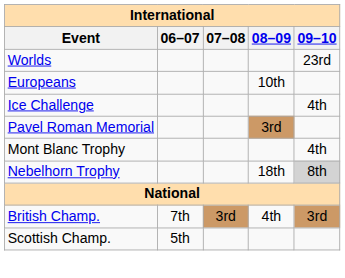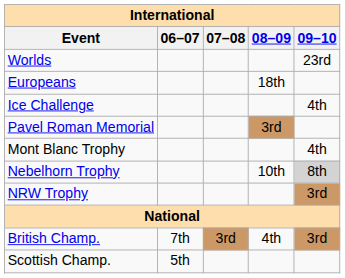 <table class="wikitable" style="text-align:center">
 <tr>
 <th style="background-color: #ffdead; " colspan=5 align=center><strong>International</strong></th>
 </tr>
 <tr>
 <th>Event</th>
 <th>06–07</th>
 <th>07–08</th>
 <th><a href='#'>08–09</a></th>
 <th><a href='#'>09–10</a></th>
 </tr>
 <tr>
 <td align=left><a href='#'>Worlds</a></td>
 <td></td>
 <td></td>
 <td></td>
 <td>23rd</td>
 </tr>
 <tr>
 <td align=left><a href='#'>Europeans</a></td>
 <td></td>
 <td></td>
-<td>10th</td>
+<td>18th</td>
 <td></td>
 </tr>
 <tr>
 <td align=left><a href='#'>Ice Challenge</a></td>
 <td></td>
 <td></td>
 <td></td>
 <td>4th</td>
 </tr>
 <tr>
 <td align=left><a href='#'>Pavel Roman Memorial</a></td>
 <td></td>
 <td></td>
 <td bgcolor=cc9966>3rd</td>
 <td></td>
 </tr>
 <tr>
 <td align=left>Mont Blanc Trophy</td>
 <td></td>
 <td></td>
 <td></td>
 <td>4th</td>
 </tr>
 <tr>
 <td align=left><a href='#'>Nebelhorn Trophy</a></td>
 <td></td>
 <td></td>
-<td>18th</td>
+<td>10th</td>
 <td style="background: lightgrey;">8th</td>
+</tr>
+<tr>
+<td align=left><a href='#'>NRW Trophy</a></td>
+<td></td>
+<td></td>
+<td></td>
+<td bgcolor=cc9966>3rd</td>
 </tr>
 <tr>
 <th style="background-color: #ffdead; " colspan=5 align=center><strong>National</strong></th>
 </tr>
 <tr>
 <td align=left><a href='#'>British Champ.</a></td>
 <td>7th</td>
 <td bgcolor=cc9966>3rd</td>
 <td>4th</td>
 <td bgcolor=cc9966>3rd</td>
 </tr>
 <tr>
 <td align=left>Scottish Champ.</td>
 <td>5th</td>
 <td></td>
 <td></td>
 <td></td>
 </tr>
 </table>
